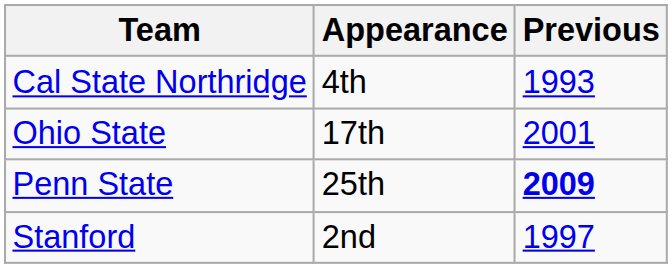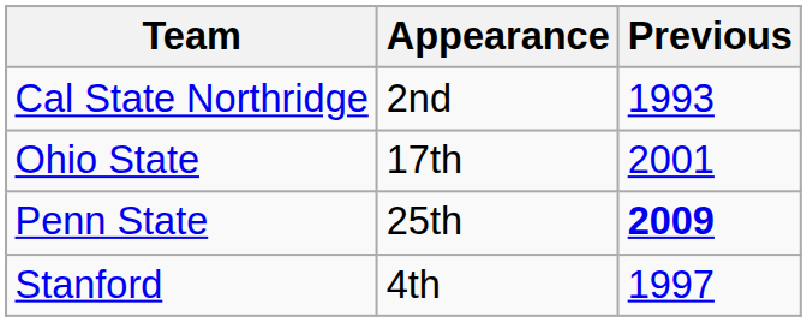 <table class="wikitable sortable">
 <tr>
 <th>Team</th>
 <th>Appearance</th>
 <th>Previous</th>
 </tr>
 <tr>
 <td><a href='#'>Cal State Northridge</a></td>
-<td>4th</td>
+<td>2nd</td>
 <td><a href='#'>1993</a></td>
 </tr>
 <tr>
 <td><a href='#'>Ohio State</a></td>
 <td>17th</td>
 <td><a href='#'>2001</a></td>
 </tr>
 <tr>
 <td><a href='#'>Penn State</a></td>
 <td>25th</td>
 <td><strong><a href='#'>2009</a></strong></td>
 </tr>
 <tr>
 <td><a href='#'>Stanford</a></td>
-<td>2nd</td>
+<td>4th</td>
 <td><a href='#'>1997</a></td>
 </tr>
 </table>
